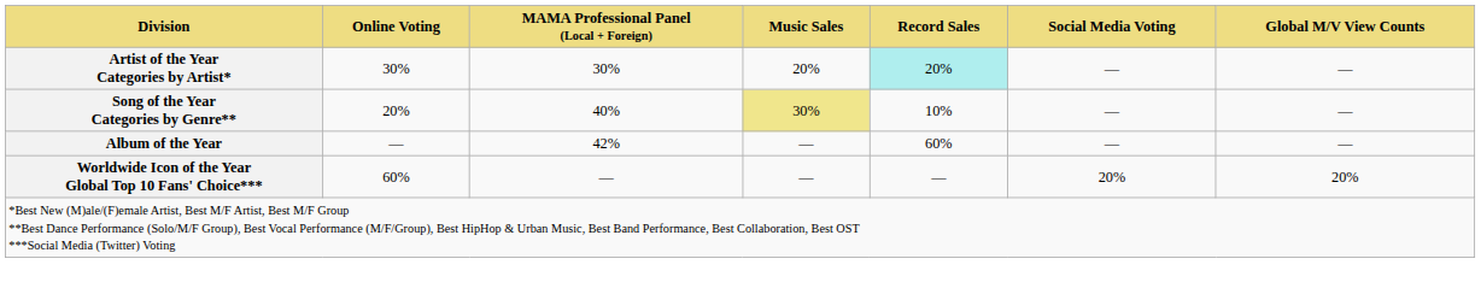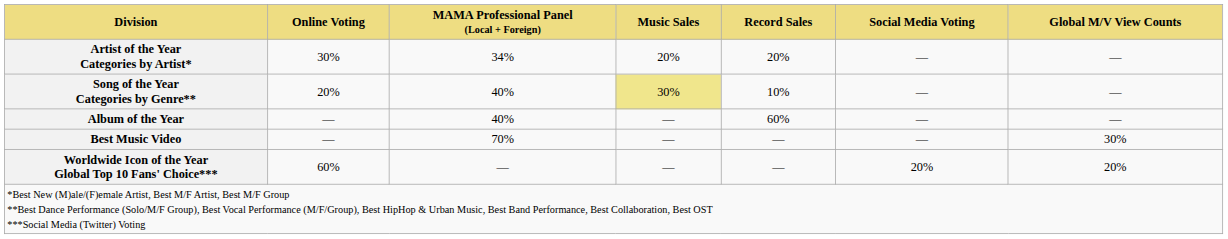 <table class="wikitable" style="width:95%; text-align:center; font-size:95%">
 <tr>
 <th style="background:#EEDD82;" ! align="center">Division</th>
 <th style="background:#EEDD82;" ! align="center">Online Voting</th>
 <th style="background:#EEDD82;" ! align="center">MAMA Professional Panel<br><small>(Local + Foreign)</small></th>
 <th style="background:#EEDD82;" ! align="center">Music Sales</th>
 <th style="background:#EEDD82;" ! align="center">Record Sales</th>
 <th style="background:#EEDD82;" ! align="center">Social Media Voting</th>
 <th style="background:#EEDD82;" ! align="center">Global M/V View Counts</th>
 </tr>
 <tr>
 <th>Artist of the Year<br>Categories by Artist*</th>
 <td>30%</td>
-<td>30%</td>
+<td>34%</td>
 <td>20%</td>
-<td style="background: paleturquoise;">20%</td>
+<td>20%</td>
 <td>—</td>
 <td>—</td>
 </tr>
 <tr>
 <th>Song of the Year<br>Categories by Genre**</th>
 <td>20%</td>
 <td>40%</td>
 <td style="background: khaki;">30%</td>
 <td>10%</td>
 <td>—</td>
 <td>—</td>
 </tr>
 <tr>
 <th>Album of the Year</th>
 <td>—</td>
-<td>42%</td>
+<td>40%</td>
 <td>—</td>
 <td>60%</td>
 <td>—</td>
 <td>—</td>
+</tr>
+<tr>
+<th>Best Music Video</th>
+<td>—</td>
+<td>70%</td>
+<td>—</td>
+<td>—</td>
+<td>—</td>
+<td>30%</td>
 </tr>
 <tr>
 <th>Worldwide Icon of the Year<br>Global Top 10 Fans' Choice***</th>
 <td>60%</td>
 <td>—</td>
 <td>—</td>
 <td>—</td>
 <td>20%</td>
 <td>20%</td>
 </tr>
 <tr>
 <td colspan="7" align="left"><small>*Best New (M)ale/(F)emale Artist, Best M/F Artist, Best M/F Group</small><br><small>**Best Dance Performance (Solo/M/F Group), Best Vocal Performance (M/F/Group), Best HipHop & Urban Music, Best Band Performance, Best Collaboration, Best OST</small><br><small>***Social Media (Twitter) Voting</small></td>
 </tr>
 </table>
